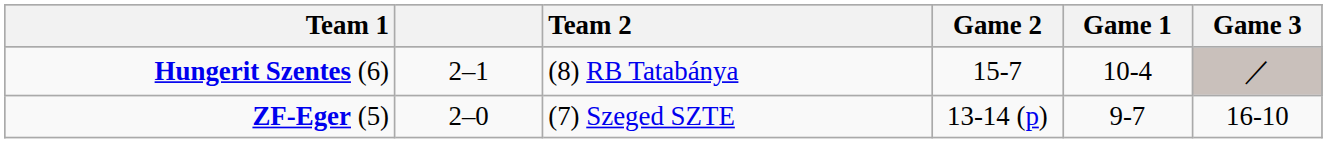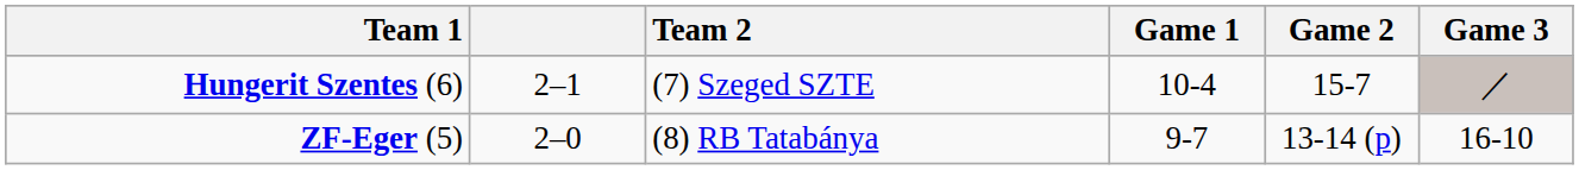 <table class=wikitable style="text-align:center">
 <tr>
 <th style="width:225px; text-align:right;">Team 1</th>
 <th style="width:80px;"></th>
 <th style="width:225px; text-align:left;">Team 2</th>
+<th style="width:70px;">Game 1</th>
 <th style="width:70px;">Game 2</th>
-<th style="width:70px;">Game 1</th>
 <th style="width:70px;">Game 3</th>
 </tr>
 <tr>
 <td style="text-align:right;"><strong><a href='#'>Hungerit Szentes</a></strong> (6) </td>
 <td>2–1</td>
-<td style="text-align:left;"> (8) <a href='#'>RB Tatabánya</a></td>
+<td style="text-align:left;"> (7) <a href='#'>Szeged SZTE</a></td>
+<td>10-4</td>
 <td>15-7</td>
-<td>10-4</td>
 <td bgcolor=#c9c0bb>／</td>
 </tr>
 <tr>
 <td style="text-align:right;"><strong><a href='#'>ZF-Eger</a></strong> (5) </td>
 <td>2–0</td>
-<td style="text-align:left;"> (7) <a href='#'>Szeged SZTE</a></td>
+<td style="text-align:left;"> (8) <a href='#'>RB Tatabánya</a></td>
+<td>9-7</td>
 <td>13-14 (<a href='#'>p</a>)</td>
-<td>9-7</td>
 <td>16-10</td>
 </tr>
 </table>
